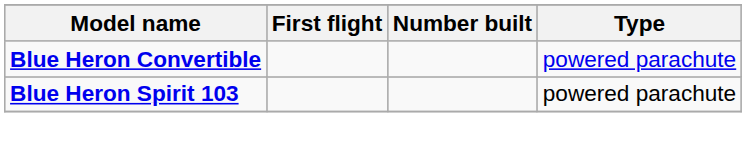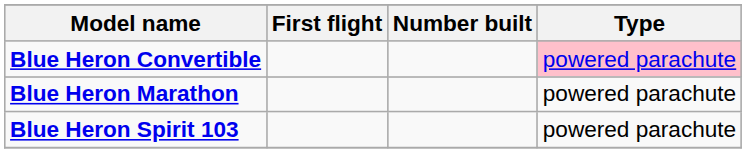 <table class="wikitable" align=center style="font-size:90%;">
 <tr>
 </tr>
 <tr style="background:#efefef;">
 <th>Model name</th>
 <th>First flight</th>
 <th>Number built</th>
 <th>Type</th>
 </tr>
 <tr>
 <td align=left><strong><a href='#'>Blue Heron Convertible</a></strong></td>
 <td align=center></td>
 <td align=center></td>
-<td align=left><a href='#'>powered parachute</a></td>
+<td align=left style="background: pink;"><a href='#'>powered parachute</a></td>
+</tr>
+<tr>
+<td align=left><strong><a href='#'>Blue Heron Marathon</a></strong></td>
+<td align=center></td>
+<td align=center></td>
+<td align=left>powered parachute</td>
 </tr>
 <tr>
 <td align=left><strong><a href='#'>Blue Heron Spirit 103</a></strong></td>
 <td align=center></td>
 <td align=center></td>
 <td align=left>powered parachute</td>
 </tr>
 <tr>
 </tr>
 </table>
